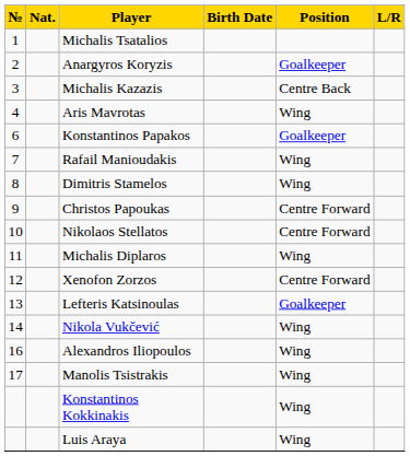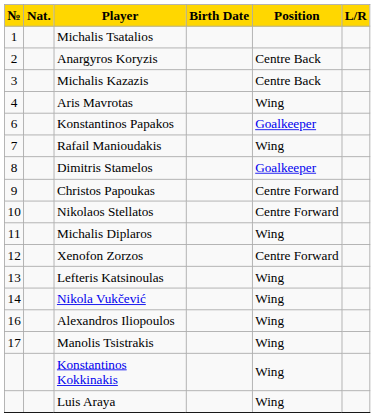 <table class=wikitable bgcolor="white" cellpadding="3" cellspacing="0" border="1" style="font-size: 95%; border: 1px solid black; border-collapse: collapse;">
 <tr style="color: #000000;background:gold">
 <td align=center><strong>№</strong></td>
 <td align=center><strong>Nat.</strong></td>
 <td width=145; align=center><strong>Player</strong></td>
 <td align=center><strong>Birth Date</strong></td>
 <td align=center><strong>Position</strong></td>
 <td align=center><strong>L/R</strong></td>
 </tr>
 <tr>
 <td align=center>1</td>
 <td align=center></td>
 <td>Michalis Tsatalios</td>
 <td></td>
 <td></td>
 <td></td>
 </tr>
 <tr>
 <td align=center>2</td>
 <td align=center></td>
 <td>Anargyros Koryzis</td>
 <td></td>
-<td><a href='#'>Goalkeeper</a></td>
+<td>Centre Back</td>
 <td></td>
 </tr>
 <tr>
 <td align=center>3</td>
 <td align=center></td>
 <td>Michalis Kazazis</td>
 <td></td>
 <td>Centre Back</td>
 <td></td>
 </tr>
 <tr>
 <td align=center>4</td>
 <td align=center></td>
 <td>Aris Mavrotas</td>
 <td></td>
 <td>Wing</td>
 <td></td>
 </tr>
 <tr>
 <td align=center>6</td>
 <td align=center></td>
 <td>Konstantinos Papakos</td>
 <td></td>
 <td><a href='#'>Goalkeeper</a></td>
 <td></td>
 </tr>
 <tr>
 <td align=center>7</td>
 <td align=center></td>
 <td>Rafail Manioudakis</td>
 <td></td>
 <td>Wing</td>
 <td></td>
 </tr>
 <tr>
 <td align=center>8</td>
 <td align=center></td>
 <td>Dimitris Stamelos</td>
 <td></td>
-<td>Wing</td>
+<td><a href='#'>Goalkeeper</a></td>
 <td></td>
 </tr>
 <tr>
 <td align=center>9</td>
 <td align=center></td>
 <td>Christos Papoukas</td>
 <td></td>
 <td>Centre Forward</td>
 <td></td>
 </tr>
 <tr>
 <td align=center>10</td>
 <td align=center></td>
 <td>Nikolaos Stellatos</td>
 <td></td>
 <td>Centre Forward</td>
 <td></td>
 </tr>
 <tr>
 <td align=center>11</td>
 <td align=center></td>
 <td>Michalis Diplaros</td>
 <td></td>
 <td>Wing</td>
 <td></td>
 </tr>
 <tr>
 <td align=center>12</td>
 <td align=center></td>
 <td>Xenofon Zorzos</td>
 <td></td>
 <td>Centre Forward</td>
 <td></td>
 </tr>
 <tr>
 <td align=center>13</td>
 <td align=center></td>
 <td>Lefteris Katsinoulas</td>
 <td></td>
-<td><a href='#'>Goalkeeper</a></td>
+<td>Wing</td>
 <td></td>
 </tr>
 <tr>
 <td align=center>14</td>
 <td align=center></td>
 <td><a href='#'>Nikola Vukčević</a></td>
 <td></td>
 <td>Wing</td>
 <td></td>
 </tr>
 <tr>
 <td align=center>16</td>
 <td align=center></td>
 <td>Alexandros Iliopoulos</td>
 <td></td>
 <td>Wing</td>
 <td></td>
 </tr>
 <tr>
 <td align=center>17</td>
 <td align=center></td>
 <td>Manolis Tsistrakis</td>
 <td></td>
 <td>Wing</td>
 <td></td>
 </tr>
 <tr>
 <td align=center></td>
 <td align=center></td>
 <td><a href='#'>Konstantinos Kokkinakis</a></td>
 <td></td>
 <td>Wing</td>
 <td></td>
 </tr>
 <tr>
 <td align=center></td>
 <td align=center></td>
 <td>Luis Araya</td>
 <td></td>
 <td>Wing</td>
 <td></td>
 </tr>
 <tr>
 </tr>
 </table>
